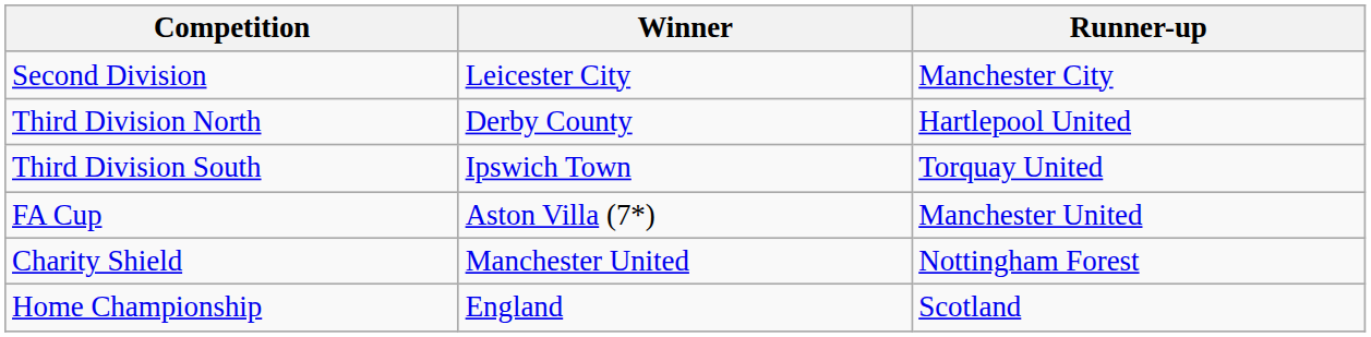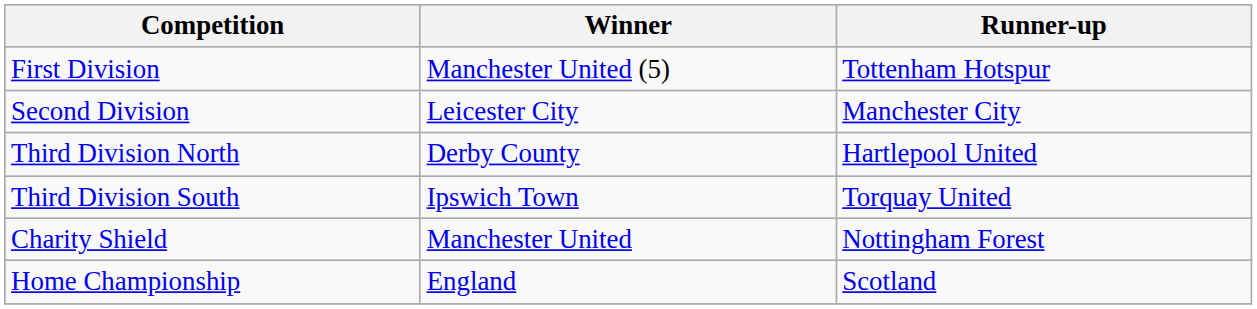 <table class="wikitable">
 <tr>
 <th style="width:15em">Competition</th>
 <th style="width:15em">Winner</th>
 <th style="width:15em">Runner-up</th>
+</tr>
+<tr>
+<td><a href='#'>First Division</a></td>
+<td><a href='#'>Manchester United</a> (5)</td>
+<td><a href='#'>Tottenham Hotspur</a></td>
 </tr>
 <tr>
 <td><a href='#'>Second Division</a></td>
 <td><a href='#'>Leicester City</a></td>
 <td><a href='#'>Manchester City</a></td>
 </tr>
 <tr>
 <td><a href='#'>Third Division North</a></td>
 <td><a href='#'>Derby County</a></td>
 <td><a href='#'>Hartlepool United</a></td>
 </tr>
 <tr>
 <td><a href='#'>Third Division South</a></td>
 <td><a href='#'>Ipswich Town</a></td>
 <td><a href='#'>Torquay United</a></td>
 </tr>
 <tr>
-<td><a href='#'>FA Cup</a></td>
-<td><a href='#'>Aston Villa</a> (7*)</td>
-<td><a href='#'>Manchester United</a></td>
-</tr>
-<tr>
 <td><a href='#'>Charity Shield</a></td>
 <td><a href='#'>Manchester United</a></td>
 <td><a href='#'>Nottingham Forest</a></td>
 </tr>
 <tr>
 <td><a href='#'>Home Championship</a></td>
 <td><a href='#'>England</a></td>
 <td><a href='#'>Scotland</a></td>
 </tr>
 </table>
